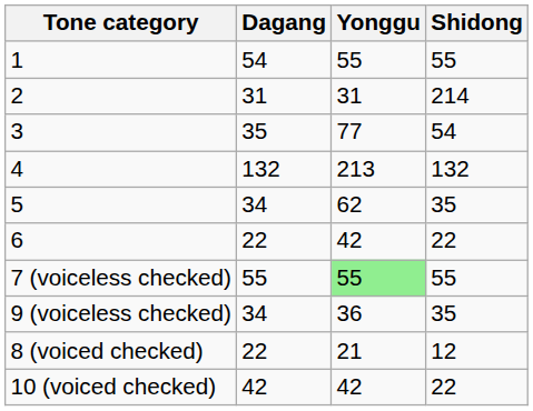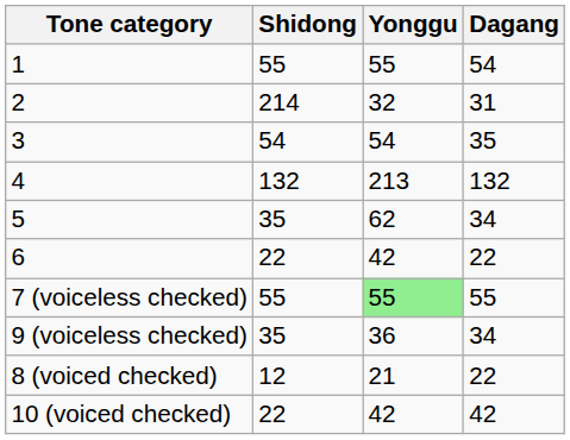 <table class="wikitable sortable">
 <tr>
 <th>Tone category</th>
+<th>Shidong</th>
+<th>Yonggu</th>
 <th>Dagang</th>
-<th>Yonggu</th>
-<th>Shidong</th>
 </tr>
 <tr>
 <td>1</td>
-<td> 54</td>
 <td> 55</td>
 <td> 55</td>
+<td> 54</td>
 </tr>
 <tr>
 <td>2</td>
+<td> 214</td>
+<td> 32</td>
 <td> 31</td>
-<td> 31</td>
-<td> 214</td>
 </tr>
 <tr>
 <td>3</td>
+<td> 54</td>
+<td> 54</td>
 <td> 35</td>
-<td> 77</td>
-<td> 54</td>
 </tr>
 <tr>
 <td>4</td>
 <td> 132</td>
 <td> 213</td>
 <td> 132</td>
 </tr>
 <tr>
 <td>5</td>
+<td> 35</td>
+<td> 62</td>
 <td> 34</td>
-<td> 62</td>
-<td> 35</td>
 </tr>
 <tr>
 <td>6</td>
 <td> 22</td>
 <td> 42</td>
 <td> 22</td>
 </tr>
 <tr>
 <td>7 (voiceless checked)</td>
 <td> 55</td>
 <td style="background: lightgreen;"> 55</td>
 <td> 55</td>
 </tr>
 <tr>
 <td>9 (voiceless checked)</td>
+<td> 35</td>
+<td> 36</td>
 <td> 34</td>
-<td> 36</td>
-<td> 35</td>
 </tr>
 <tr>
 <td>8 (voiced checked)</td>
+<td> 12</td>
+<td> 21</td>
 <td> 22</td>
-<td> 21</td>
-<td> 12</td>
 </tr>
 <tr>
 <td>10 (voiced checked)</td>
+<td> 22</td>
 <td> 42</td>
 <td> 42</td>
-<td> 22</td>
 </tr>
 </table>
